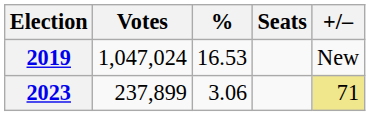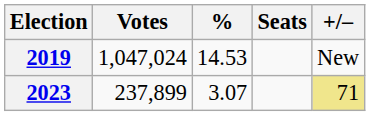 <table class="wikitable" style="text-align: right;">
 <tr>
 <th>Election</th>
 <th>Votes</th>
 <th>%</th>
 <th>Seats</th>
 <th>+/–</th>
 </tr>
 <tr>
 <th><a href='#'>2019</a></th>
 <td>1,047,024</td>
-<td>16.53</td>
+<td>14.53</td>
 <td></td>
 <td>New</td>
 </tr>
 <tr>
 <th><a href='#'>2023</a></th>
 <td>237,899</td>
-<td>3.06</td>
+<td>3.07</td>
 <td></td>
 <td style="background: khaki;"> 71</td>
 </tr>
 </table>
